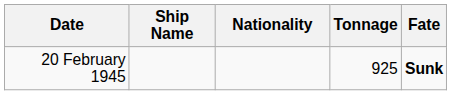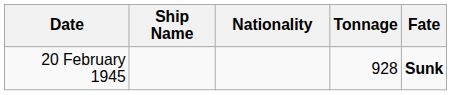 <table class="wikitable sortable">
 <tr>
 <th width="120px">Date</th>
 <th width="80px">Ship Name</th>
 <th width="110px">Nationality</th>
 <th width="25px">Tonnage</th>
 <th width="30px">Fate</th>
 </tr>
 <tr>
 <td align="right">20 February 1945</td>
 <td align="left"></td>
 <td align="left"></td>
-<td align="right">925</td>
+<td align="right">928</td>
 <td align="left"><strong>Sunk</strong></td>
 </tr>
 </table>
